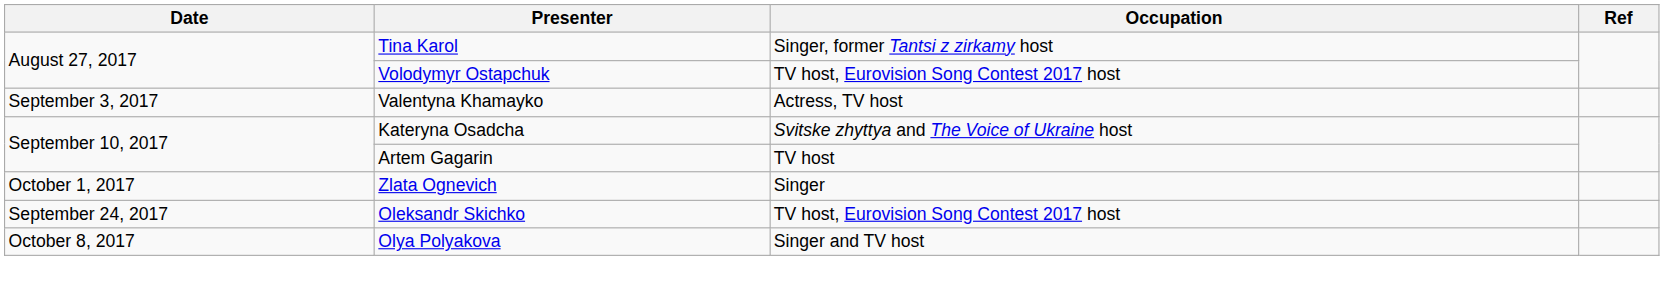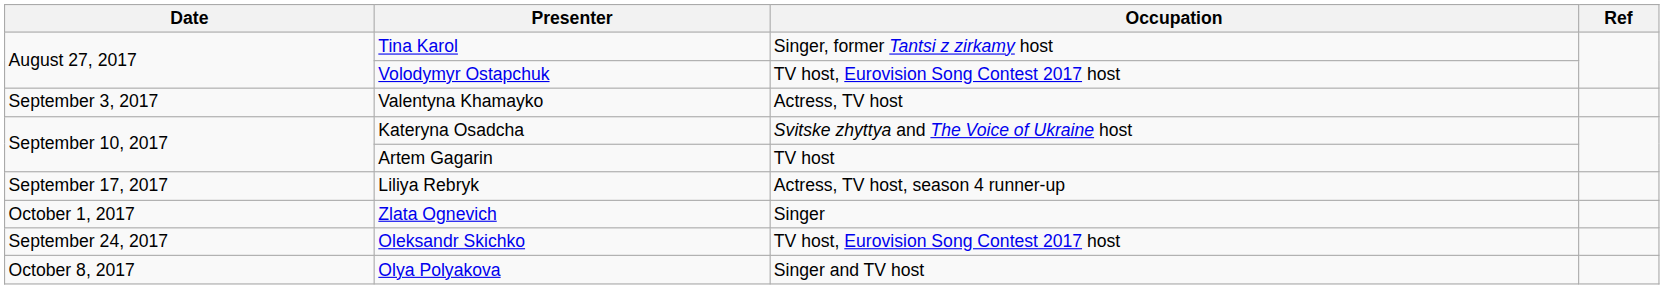 <table class="wikitable" style="width:95%;">
 <tr>
 <th>Date</th>
 <th>Presenter</th>
 <th>Occupation</th>
 <th>Ref</th>
 </tr>
 <tr>
 <td rowspan="2">August 27, 2017</td>
 <td><a href='#'>Tina Karol</a></td>
 <td>Singer, former <em><a href='#'>Tantsi z zirkamy</a></em> host</td>
 <td rowspan="2"></td>
 </tr>
 <tr>
 <td><a href='#'>Volodymyr Ostapchuk</a></td>
 <td>TV host, <a href='#'>Eurovision Song Contest 2017</a> host</td>
 </tr>
 <tr>
 <td>September 3, 2017</td>
 <td>Valentyna Khamayko</td>
 <td>Actress, TV host</td>
 <td></td>
 </tr>
 <tr>
 <td rowspan="2">September 10, 2017</td>
 <td>Kateryna Osadcha</td>
 <td><em>Svitske zhyttya</em> and <em><a href='#'>The Voice of Ukraine</a></em> host</td>
 <td rowspan="2"></td>
 </tr>
 <tr>
 <td>Artem Gagarin</td>
 <td>TV host</td>
 </tr>
 <tr>
+<td>September 17, 2017</td>
+<td>Liliya Rebryk</td>
+<td>Actress, TV host, season 4 runner-up</td>
+<td></td>
+</tr>
+<tr>
 <td>October 1, 2017</td>
 <td><a href='#'>Zlata Ognevich</a></td>
 <td>Singer</td>
 <td></td>
 </tr>
 <tr>
 <td>September 24, 2017</td>
 <td><a href='#'>Oleksandr Skichko</a></td>
 <td>TV host, <a href='#'>Eurovision Song Contest 2017</a> host</td>
 <td></td>
 </tr>
 <tr>
 <td>October 8, 2017</td>
 <td><a href='#'>Olya Polyakova</a></td>
 <td>Singer and TV host</td>
 <td></td>
 </tr>
 </table>
